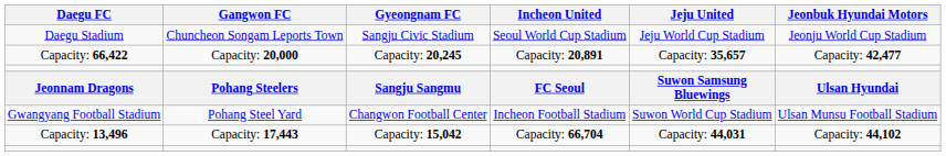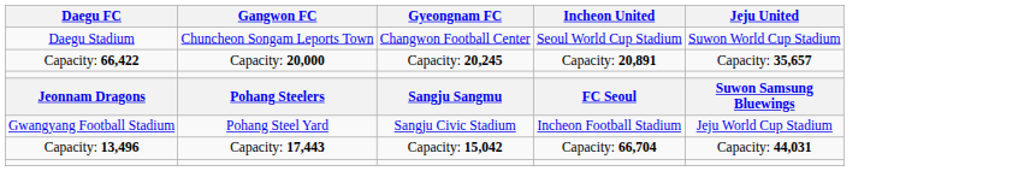 <table class="wikitable" style="text-align:center">
 <tr>
 <th><a href='#'>Daegu FC</a></th>
 <th><a href='#'>Gangwon FC</a></th>
 <th><a href='#'>Gyeongnam FC</a></th>
 <th><a href='#'>Incheon United</a></th>
 <th><a href='#'>Jeju United</a></th>
-<th><a href='#'>Jeonbuk Hyundai Motors</a></th>
 </tr>
 <tr>
 <td><a href='#'>Daegu Stadium</a></td>
 <td><a href='#'>Chuncheon Songam Leports Town</a></td>
-<td><a href='#'>Sangju Civic Stadium</a></td>
+<td><a href='#'>Changwon Football Center</a></td>
 <td><a href='#'>Seoul World Cup Stadium</a></td>
-<td><a href='#'>Jeju World Cup Stadium</a></td>
-<td><a href='#'>Jeonju World Cup Stadium</a></td>
+<td><a href='#'>Suwon World Cup Stadium</a></td>
 </tr>
 <tr>
 <td>Capacity: <strong>66,422</strong></td>
 <td>Capacity: <strong>20,000</strong></td>
 <td>Capacity: <strong>20,245</strong></td>
 <td>Capacity: <strong>20,891</strong></td>
 <td>Capacity: <strong>35,657</strong></td>
-<td>Capacity: <strong>42,477</strong></td>
 </tr>
 <tr>
-<td></td>
 <td></td>
 <td></td>
 <td></td>
 <td></td>
 <td></td>
 </tr>
 <tr>
 <th><a href='#'>Jeonnam Dragons</a></th>
 <th><a href='#'>Pohang Steelers</a></th>
 <th><a href='#'>Sangju Sangmu</a></th>
 <th><a href='#'>FC Seoul</a></th>
 <th><a href='#'>Suwon Samsung<br>Bluewings</a></th>
-<th><a href='#'>Ulsan Hyundai</a></th>
 </tr>
 <tr>
 <td><a href='#'>Gwangyang Football Stadium</a></td>
 <td><a href='#'>Pohang Steel Yard</a></td>
-<td><a href='#'>Changwon Football Center</a></td>
+<td><a href='#'>Sangju Civic Stadium</a></td>
 <td><a href='#'>Incheon Football Stadium</a></td>
-<td><a href='#'>Suwon World Cup Stadium</a></td>
-<td><a href='#'>Ulsan Munsu Football Stadium</a></td>
+<td><a href='#'>Jeju World Cup Stadium</a></td>
 </tr>
 <tr>
 <td>Capacity: <strong>13,496</strong></td>
 <td>Capacity: <strong>17,443</strong></td>
 <td>Capacity: <strong>15,042</strong></td>
 <td>Capacity: <strong>66,704</strong></td>
 <td>Capacity: <strong>44,031</strong></td>
-<td>Capacity: <strong>44,102</strong></td>
 </tr>
 <tr>
 <td></td>
 <td></td>
 <td></td>
 <td></td>
 <td></td>
-<td></td>
 </tr>
 </table>
